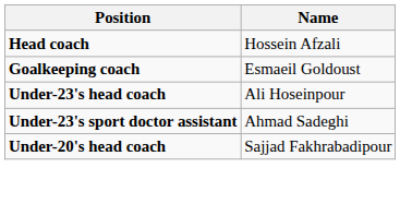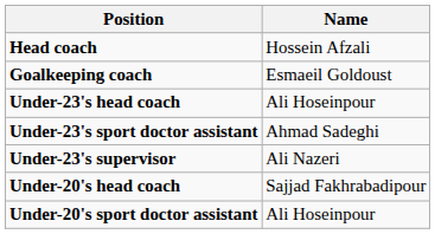 <table class="wikitable">
 <tr>
 <th style="color:; background:;">Position</th>
 <th style="color:; background:;">Name</th>
 </tr>
 <tr>
 <td><strong>Head coach</strong></td>
 <td> Hossein Afzali</td>
 </tr>
 <tr>
 <td><strong>Goalkeeping coach</strong></td>
 <td> Esmaeil Goldoust</td>
 </tr>
 <tr>
 <td><strong>Under-23's head coach</strong></td>
 <td> Ali Hoseinpour</td>
 </tr>
 <tr>
 <td><strong>Under-23's sport doctor assistant</strong></td>
 <td> Ahmad Sadeghi</td>
 </tr>
 <tr>
+<td><strong>Under-23's supervisor</strong></td>
+<td> Ali Nazeri</td>
+</tr>
+<tr>
 <td><strong>Under-20's head coach</strong></td>
 <td> Sajjad Fakhrabadipour</td>
 </tr>
+<tr>
+<td><strong>Under-20's sport doctor assistant</strong></td>
+<td> Ali Hoseinpour</td>
+</tr>
 </table>
